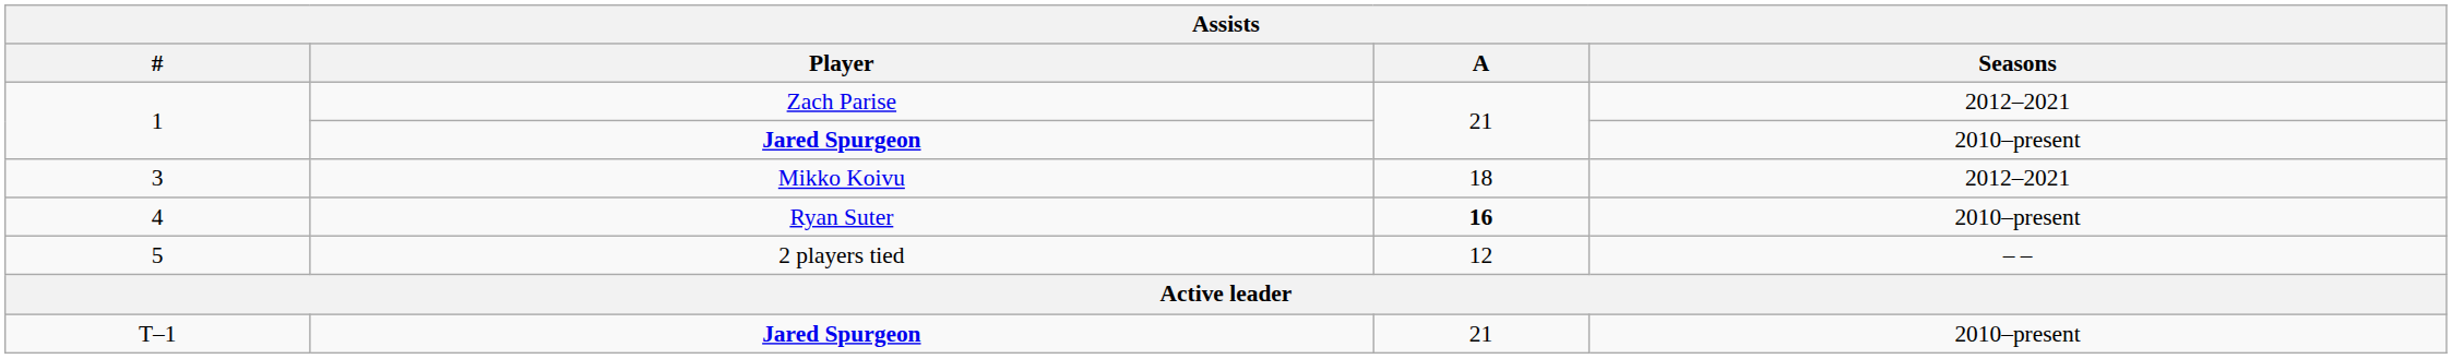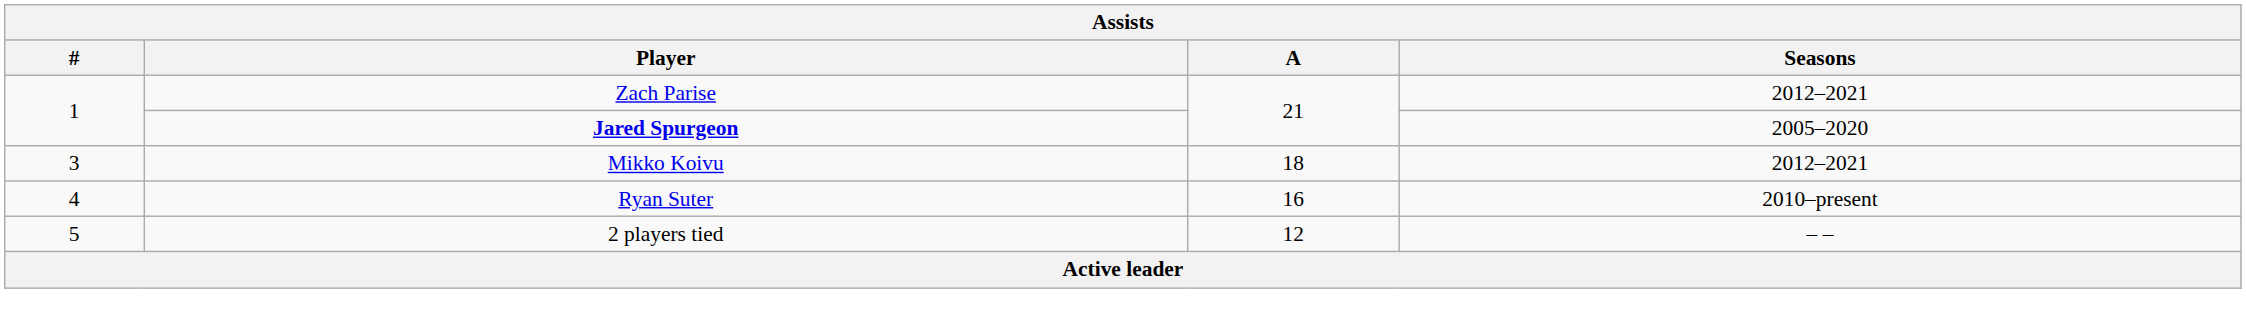 <table class="wikitable" style="text-align: center; font-size: 95%" width="80%">
 <tr>
 <th colspan="4">Assists</th>
 </tr>
 <tr>
 <th>#</th>
 <th>Player</th>
 <th>A</th>
 <th>Seasons</th>
 </tr>
 <tr>
 <td rowspan="2">1</td>
 <td><a href='#'>Zach Parise</a></td>
 <td rowspan="2">21</td>
 <td>2012–2021</td>
 </tr>
 <tr>
 <td><strong><a href='#'>Jared Spurgeon</a></strong></td>
-<td>2010–present</td>
+<td>2005–2020</td>
 </tr>
 <tr>
 <td>3</td>
 <td><a href='#'>Mikko Koivu</a></td>
 <td>18</td>
 <td>2012–2021</td>
 </tr>
 <tr>
 <td>4</td>
 <td><a href='#'>Ryan Suter</a></td>
-<td><strong>16</strong></td>
+<td>16</td>
 <td>2010–present</td>
 </tr>
 <tr>
 <td>5</td>
 <td>2 players tied</td>
 <td>12</td>
 <td>– –</td>
 </tr>
 <tr>
 <th colspan="4">Active leader</th>
 </tr>
-<tr>
-<td>T–1</td>
-<td><strong><a href='#'>Jared Spurgeon</a></strong></td>
-<td>21</td>
-<td>2010–present</td>
-</tr>
 </table>
